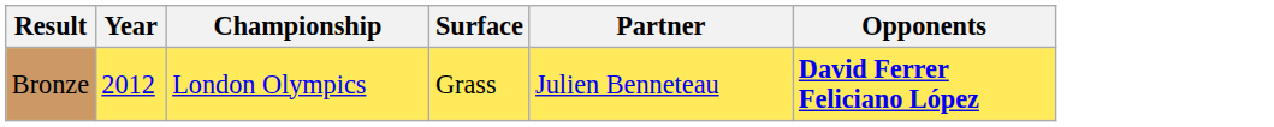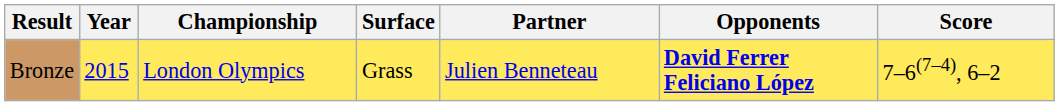 <table class="sortable wikitable">
 <tr>
 <th style="width:40px">Result</th>
 <th style="width:35px">Year</th>
 <th style="width:150px">Championship</th>
 <th style="width:50px">Surface</th>
 <th style="width:150px">Partner</th>
 <th style="width:150px">Opponents</th>
+<th style="width:120px" class="unsortable">Score</th>
 </tr>
 <tr style="background:#ffea5c;">
 <td style="background:#c96;">Bronze</td>
-<td><a href='#'>2012</a></td>
+<td><a href='#'>2015</a></td>
 <td><a href='#'>London Olympics</a></td>
 <td>Grass</td>
 <td> <a href='#'>Julien Benneteau</a></td>
 <td><strong> <a href='#'>David Ferrer</a><br> <a href='#'>Feliciano López</a></strong></td>
+<td>7–6<sup>(7–4)</sup>, 6–2</td>
 </tr>
 </table>
